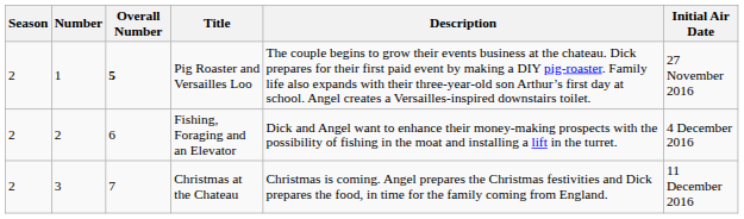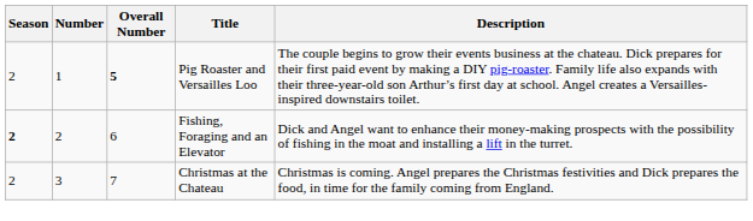 <table class="wikitable">
 <tr>
 <th>Season</th>
 <th>Number</th>
 <th>Overall Number</th>
 <th>Title</th>
 <th>Description</th>
-<th>Initial Air Date</th>
 </tr>
 <tr>
 <td>2</td>
 <td>1</td>
 <td><strong>5</strong></td>
 <td>Pig Roaster and Versailles Loo</td>
 <td>The couple begins to grow their events business at the chateau. Dick prepares for their first paid event by making a DIY <a href='#'>pig-roaster</a>. Family life also expands with their three-year-old son Arthur’s first day at school. Angel creates a Versailles-inspired downstairs toilet.</td>
-<td>27 November 2016</td>
 </tr>
 <tr>
-<td>2</td>
+<td><strong>2</strong></td>
 <td>2</td>
 <td>6</td>
 <td>Fishing, Foraging and an Elevator</td>
 <td>Dick and Angel want to enhance their money-making prospects with the possibility of fishing in the moat and installing a <a href='#'>lift</a> in the turret.</td>
-<td>4 December 2016</td>
 </tr>
 <tr>
 <td>2</td>
 <td>3</td>
 <td>7</td>
 <td>Christmas at the Chateau</td>
 <td>Christmas is coming. Angel prepares the Christmas festivities and Dick prepares the food, in time for the family coming from England.</td>
-<td>11 December 2016</td>
 </tr>
 </table>
